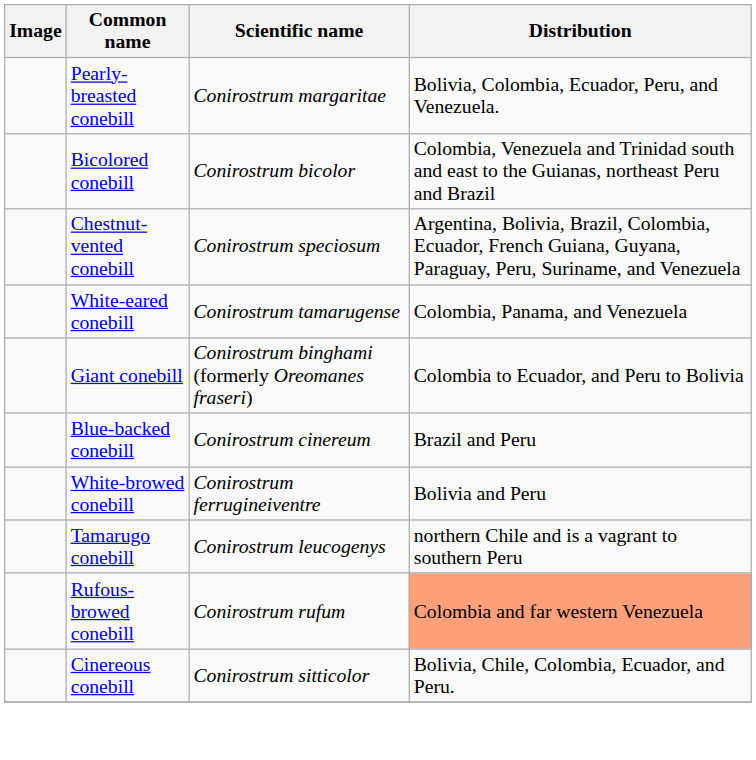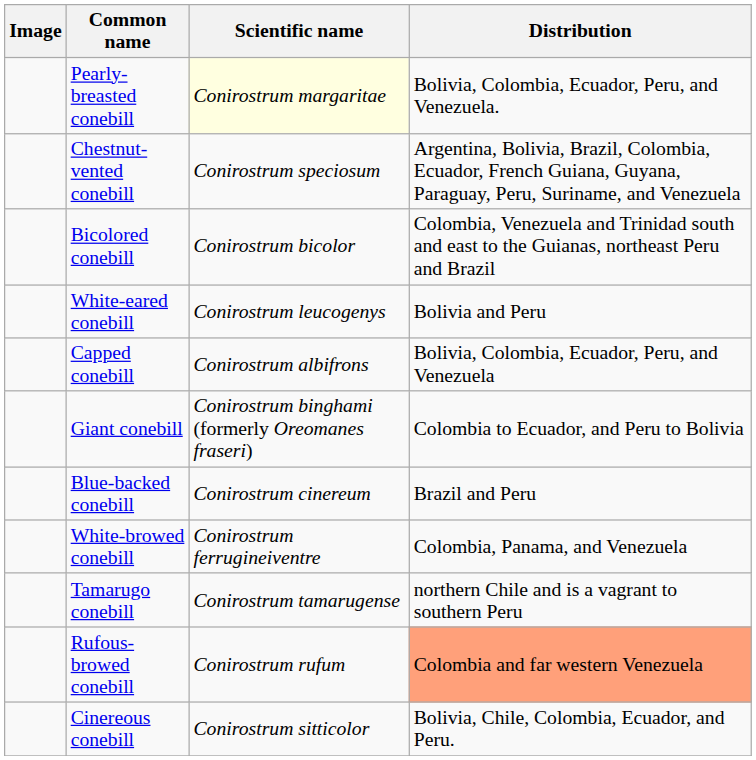 <table class="wikitable collapsible">
 <tr>
 <th>Image</th>
 <th>Common name</th>
 <th>Scientific name</th>
 <th>Distribution</th>
 </tr>
 <tr>
 <td></td>
 <td><a href='#'>Pearly-breasted conebill</a></td>
-<td><em>Conirostrum margaritae</em></td>
+<td style="background: lightyellow;"><em>Conirostrum margaritae</em></td>
 <td>Bolivia, Colombia, Ecuador, Peru, and Venezuela.</td>
+</tr>
+<tr>
+<td></td>
+<td><a href='#'>Chestnut-vented conebill</a></td>
+<td><em>Conirostrum speciosum</em></td>
+<td>Argentina, Bolivia, Brazil, Colombia, Ecuador, French Guiana, Guyana, Paraguay, Peru, Suriname, and Venezuela</td>
 </tr>
 <tr>
 <td></td>
 <td><a href='#'>Bicolored conebill</a></td>
 <td><em>Conirostrum bicolor</em></td>
 <td>Colombia, Venezuela and Trinidad south and east to the Guianas, northeast Peru and Brazil</td>
 </tr>
 <tr>
 <td></td>
-<td><a href='#'>Chestnut-vented conebill</a></td>
-<td><em>Conirostrum speciosum</em></td>
-<td>Argentina, Bolivia, Brazil, Colombia, Ecuador, French Guiana, Guyana, Paraguay, Peru, Suriname, and Venezuela</td>
+<td><a href='#'>White-eared conebill</a></td>
+<td><em>Conirostrum leucogenys</em></td>
+<td>Bolivia and Peru</td>
 </tr>
 <tr>
 <td></td>
-<td><a href='#'>White-eared conebill</a></td>
-<td><em>Conirostrum tamarugense</em></td>
-<td>Colombia, Panama, and Venezuela</td>
+<td><a href='#'>Capped conebill</a></td>
+<td><em>Conirostrum albifrons</em></td>
+<td>Bolivia, Colombia, Ecuador, Peru, and Venezuela</td>
 </tr>
 <tr>
 <td></td>
 <td><a href='#'>Giant conebill</a></td>
 <td><em>Conirostrum binghami</em> (formerly <em>Oreomanes fraseri</em>)</td>
 <td>Colombia to Ecuador, and Peru to Bolivia</td>
 </tr>
 <tr>
 <td></td>
 <td><a href='#'>Blue-backed conebill</a></td>
 <td><em>Conirostrum cinereum</em></td>
 <td>Brazil and Peru</td>
 </tr>
 <tr>
 <td></td>
 <td><a href='#'>White-browed conebill</a></td>
 <td><em>Conirostrum ferrugineiventre</em></td>
-<td>Bolivia and Peru</td>
+<td>Colombia, Panama, and Venezuela</td>
 </tr>
 <tr>
 <td></td>
 <td><a href='#'>Tamarugo conebill</a></td>
-<td><em>Conirostrum leucogenys</em></td>
+<td><em>Conirostrum tamarugense</em></td>
 <td>northern Chile and is a vagrant to southern Peru</td>
 </tr>
 <tr>
 <td></td>
 <td><a href='#'>Rufous-browed conebill</a></td>
 <td><em>Conirostrum rufum</em></td>
 <td style="background: lightsalmon;">Colombia and far western Venezuela</td>
 </tr>
 <tr>
 <td></td>
 <td><a href='#'>Cinereous conebill</a></td>
 <td><em>Conirostrum sitticolor</em></td>
 <td>Bolivia, Chile, Colombia, Ecuador, and Peru.</td>
 </tr>
 <tr>
 </tr>
 </table>
